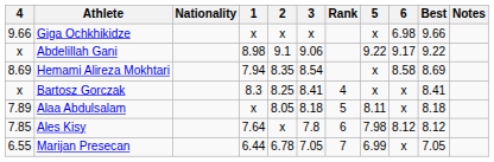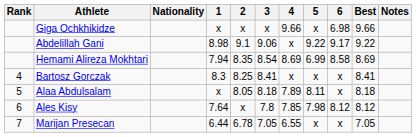 <table class="wikitable sortable" style="text-align:center">
 <tr>
-<th>4</th>
+<th>Rank</th>
 <th>Athlete</th>
 <th>Nationality</th>
 <th>1</th>
 <th>2</th>
 <th>3</th>
-<th>Rank</th>
+<th>4</th>
 <th>5</th>
 <th>6</th>
 <th>Best</th>
 <th>Notes</th>
 </tr>
 <tr>
-<td>9.66</td>
+<td></td>
 <td align=left><a href='#'>Giga Ochkhikidze</a></td>
 <td align=left></td>
 <td>x</td>
 <td>x</td>
 <td>x</td>
-<td></td>
+<td>9.66</td>
 <td>x</td>
 <td>6.98</td>
 <td>9.66</td>
 <td><strong></strong></td>
 </tr>
 <tr>
-<td>x</td>
+<td></td>
 <td align=left><a href='#'>Abdelillah Gani</a></td>
 <td align=left></td>
 <td>8.98</td>
 <td>9.1</td>
 <td>9.06</td>
-<td></td>
+<td>x</td>
 <td>9.22</td>
 <td>9.17</td>
 <td>9.22</td>
 <td></td>
 </tr>
 <tr>
-<td>8.69</td>
+<td></td>
 <td align=left><a href='#'>Hemami Alireza  Mokhtari</a></td>
 <td align=left></td>
 <td>7.94</td>
 <td>8.35</td>
 <td>8.54</td>
-<td></td>
-<td>x</td>
+<td>8.69</td>
+<td>6.99</td>
 <td>8.58</td>
 <td>8.69</td>
 <td></td>
 </tr>
 <tr>
-<td>x</td>
+<td>4</td>
 <td align=left><a href='#'>Bartosz Gorczak</a></td>
 <td align=left></td>
 <td>8.3</td>
 <td>8.25</td>
 <td>8.41</td>
-<td>4</td>
+<td>x</td>
 <td>x</td>
 <td>x</td>
 <td>8.41</td>
 <td></td>
 </tr>
 <tr>
-<td>7.89</td>
+<td>5</td>
 <td align=left><a href='#'>Alaa Abdulsalam</a></td>
 <td align=left></td>
 <td>x</td>
 <td>8.05</td>
 <td>8.18</td>
-<td>5</td>
+<td>7.89</td>
 <td>8.11</td>
 <td>x</td>
 <td>8.18</td>
 <td></td>
 </tr>
 <tr>
-<td>7.85</td>
+<td>6</td>
 <td align=left><a href='#'>Ales Kisy</a></td>
 <td align=left></td>
 <td>7.64</td>
 <td>x</td>
 <td>7.8</td>
-<td>6</td>
+<td>7.85</td>
 <td>7.98</td>
 <td>8.12</td>
 <td>8.12</td>
 <td></td>
 </tr>
 <tr>
-<td>6.55</td>
+<td>7</td>
 <td align=left><a href='#'>Marijan Presecan</a></td>
 <td align=left></td>
 <td>6.44</td>
 <td>6.78</td>
 <td>7.05</td>
-<td>7</td>
-<td>6.99</td>
+<td>6.55</td>
+<td>x</td>
 <td>x</td>
 <td>7.05</td>
 <td></td>
 </tr>
 </table>
